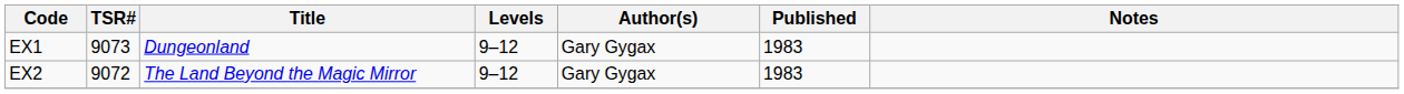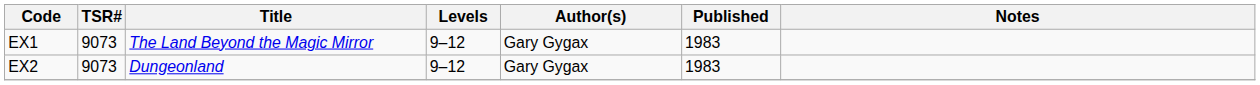 <table class="wikitable" style="width: 100%">
 <tr>
 <th scope="col" style="width: 6%;">Code</th>
 <th>TSR#</th>
 <th scope="col" style="width: 25%;">Title</th>
 <th scope="col" style="width: 6%;">Levels</th>
 <th scope="col" style="width: 15%;">Author(s)</th>
 <th scope="col" style="width: 8%;">Published</th>
 <th scope="col" style="width: 40%;">Notes</th>
 </tr>
 <tr>
 <td>EX1</td>
 <td>9073</td>
-<td><em><a href='#'>Dungeonland</a></em></td>
+<td><em><a href='#'>The Land Beyond the Magic Mirror</a></em></td>
 <td>9–12</td>
 <td>Gary Gygax</td>
 <td>1983</td>
 <td></td>
 </tr>
 <tr>
 <td>EX2</td>
-<td>9072</td>
-<td><em><a href='#'>The Land Beyond the Magic Mirror</a></em></td>
+<td>9073</td>
+<td><em><a href='#'>Dungeonland</a></em></td>
 <td>9–12</td>
 <td>Gary Gygax</td>
 <td>1983</td>
 <td></td>
 </tr>
 <tr>
 </tr>
 </table>
